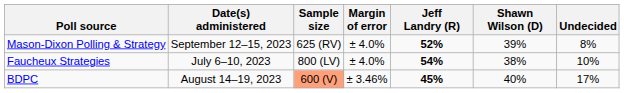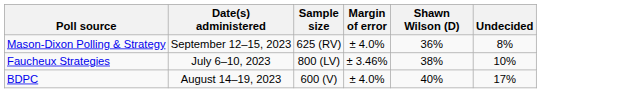 <table class="wikitable" style="font-size:90%;text-align:center;">
 <tr valign=bottom>
 <th>Poll source</th>
 <th>Date(s)<br>administered</th>
 <th>Sample<br>size</th>
 <th>Margin<br>of error</th>
-<th style="width:100px;">Jeff<br>Landry (R)</th>
 <th style="width:100px;">Shawn<br>Wilson (D)</th>
 <th>Undecided</th>
 </tr>
 <tr>
 <td style="text-align:left;"><a href='#'>Mason-Dixon Polling & Strategy</a></td>
 <td>September 12–15, 2023</td>
 <td>625 (RV)</td>
 <td>± 4.0%</td>
-<td><strong>52%</strong></td>
-<td>39%</td>
+<td>36%</td>
 <td>8%</td>
 </tr>
 <tr>
 <td style="text-align:left;"><a href='#'>Faucheux Strategies</a></td>
 <td>July 6–10, 2023</td>
 <td>800 (LV)</td>
-<td>± 4.0%</td>
-<td><strong>54%</strong></td>
+<td>± 3.46%</td>
 <td>38%</td>
 <td>10%</td>
 </tr>
 <tr>
 <td style="text-align:left;"><a href='#'>BDPC</a></td>
 <td>August 14–19, 2023</td>
-<td style="background: lightsalmon;">600 (V)</td>
-<td>± 3.46%</td>
-<td><strong>45%</strong></td>
+<td>600 (V)</td>
+<td>± 4.0%</td>
 <td>40%</td>
 <td>17%</td>
 </tr>
 </table>
